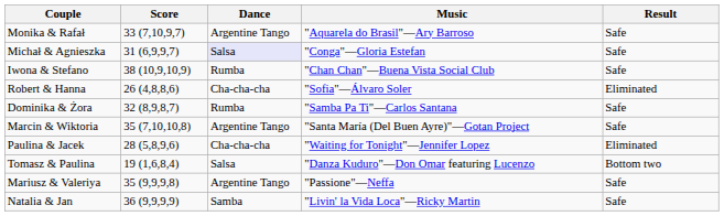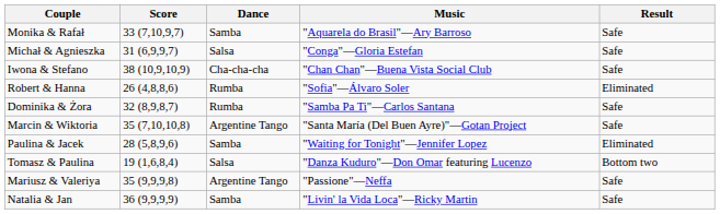 <table class="wikitable">
 <tr>
 <th style="width:150px;">Couple</th>
 <th style="width:110px;">Score</th>
 <th style="width:120px;">Dance</th>
 <th style="width:400px;">Music</th>
 <th style="width:150px;">Result</th>
 </tr>
 <tr>
 <td>Monika & Rafał</td>
 <td>33 (7,10,9,7)</td>
-<td>Argentine Tango</td>
+<td>Samba</td>
 <td>"<a href='#'>Aquarela do Brasil</a>"—<a href='#'>Ary Barroso</a></td>
 <td>Safe</td>
 </tr>
 <tr>
 <td>Michał & Agnieszka</td>
 <td>31 (6,9,9,7)</td>
-<td style="background: lavender;">Salsa</td>
+<td>Salsa</td>
 <td>"<a href='#'>Conga</a>"—<a href='#'>Gloria Estefan</a></td>
 <td>Safe</td>
 </tr>
 <tr>
 <td>Iwona & Stefano</td>
 <td>38 (10,9,10,9)</td>
-<td>Rumba</td>
+<td>Cha-cha-cha</td>
 <td>"<a href='#'>Chan Chan</a>"—<a href='#'>Buena Vista Social Club</a></td>
 <td>Safe</td>
 </tr>
 <tr>
 <td>Robert & Hanna</td>
 <td>26 (4,8,8,6)</td>
-<td>Cha-cha-cha</td>
+<td>Rumba</td>
 <td>"<a href='#'>Sofia</a>"—<a href='#'>Álvaro Soler</a></td>
 <td>Eliminated</td>
 </tr>
 <tr>
 <td>Dominika & Żora</td>
 <td>32 (8,9,8,7)</td>
 <td>Rumba</td>
 <td>"<a href='#'>Samba Pa Ti</a>"—<a href='#'>Carlos Santana</a></td>
 <td>Safe</td>
 </tr>
 <tr>
 <td>Marcin & Wiktoria</td>
 <td>35 (7,10,10,8)</td>
 <td>Argentine Tango</td>
 <td>"Santa María (Del Buen Ayre)"—<a href='#'>Gotan Project</a></td>
 <td>Safe</td>
 </tr>
 <tr>
 <td>Paulina & Jacek</td>
 <td>28 (5,8,9,6)</td>
-<td>Cha-cha-cha</td>
+<td>Samba</td>
 <td>"<a href='#'>Waiting for Tonight</a>"—<a href='#'>Jennifer Lopez</a></td>
 <td>Eliminated</td>
 </tr>
 <tr>
 <td>Tomasz & Paulina</td>
 <td>19 (1,6,8,4)</td>
 <td>Salsa</td>
 <td>"<a href='#'>Danza Kuduro</a>"—<a href='#'>Don Omar</a> featuring <a href='#'>Lucenzo</a></td>
 <td>Bottom two</td>
 </tr>
 <tr>
 <td>Mariusz & Valeriya</td>
 <td>35 (9,9,9,8)</td>
 <td>Argentine Tango</td>
 <td>"Passione"—<a href='#'>Neffa</a></td>
 <td>Safe</td>
 </tr>
 <tr>
 <td>Natalia & Jan</td>
 <td>36 (9,9,9,9)</td>
 <td>Samba</td>
 <td>"<a href='#'>Livin' la Vida Loca</a>"—<a href='#'>Ricky Martin</a></td>
 <td>Safe</td>
 </tr>
 </table>
